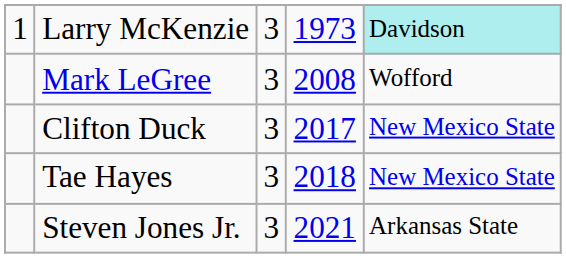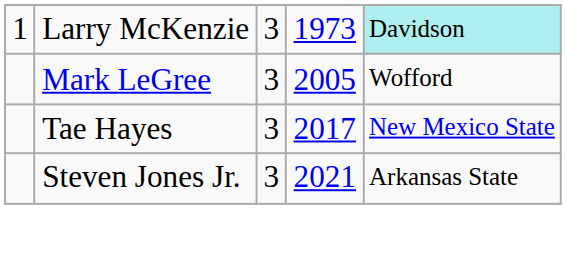 <table class="wikitable">
 <tr>
 </tr>
 <tr>
 <td>1</td>
 <td>Larry McKenzie</td>
 <td>3</td>
 <td><a href='#'>1973</a></td>
 <td style="background: paleturquoise; font-size:80%;">Davidson</td>
 </tr>
 <tr>
 <td></td>
 <td><a href='#'>Mark LeGree</a></td>
 <td>3</td>
-<td><a href='#'>2008</a></td>
+<td><a href='#'>2005</a></td>
 <td style="font-size:80%;">Wofford</td>
-</tr>
-<tr>
-<td></td>
-<td>Clifton Duck</td>
-<td>3</td>
-<td><a href='#'>2017</a></td>
-<td style="font-size:80%;"><a href='#'>New Mexico State</a></td>
 </tr>
 <tr>
 <td></td>
 <td>Tae Hayes</td>
 <td>3</td>
-<td><a href='#'>2018</a></td>
+<td><a href='#'>2017</a></td>
 <td style="font-size:80%;"><a href='#'>New Mexico State</a></td>
 </tr>
 <tr>
 <td></td>
 <td>Steven Jones Jr.</td>
 <td>3</td>
 <td><a href='#'>2021</a></td>
 <td style="font-size:80%;">Arkansas State</td>
 </tr>
 </table>
